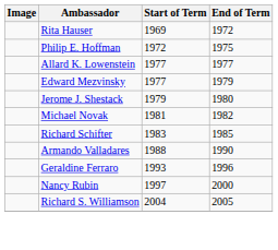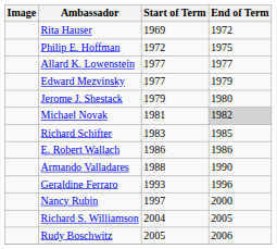 <table class="wikitable">
 <tr>
 <th>Image</th>
 <th>Ambassador</th>
 <th>Start of Term</th>
 <th>End of Term</th>
 </tr>
 <tr>
 <td></td>
 <td><a href='#'>Rita Hauser</a></td>
 <td>1969</td>
 <td>1972</td>
 </tr>
 <tr>
 <td></td>
 <td><a href='#'>Philip E. Hoffman</a></td>
 <td>1972</td>
 <td>1975</td>
 </tr>
 <tr>
 <td></td>
 <td><a href='#'>Allard K. Lowenstein</a></td>
 <td>1977</td>
 <td>1977</td>
 </tr>
 <tr>
 <td></td>
 <td><a href='#'>Edward Mezvinsky</a></td>
 <td>1977</td>
 <td>1979</td>
 </tr>
 <tr>
 <td></td>
 <td><a href='#'>Jerome J. Shestack</a></td>
 <td>1979</td>
 <td>1980</td>
 </tr>
 <tr>
 <td></td>
 <td><a href='#'>Michael Novak</a></td>
 <td>1981</td>
-<td>1982</td>
+<td style="background: lightgrey;">1982</td>
 </tr>
 <tr>
 <td></td>
 <td><a href='#'>Richard Schifter</a></td>
 <td>1983</td>
 <td>1985</td>
+</tr>
+<tr>
+<td></td>
+<td><a href='#'>E. Robert Wallach</a></td>
+<td>1986</td>
+<td>1986</td>
 </tr>
 <tr>
 <td></td>
 <td><a href='#'>Armando Valladares</a></td>
 <td>1988</td>
 <td>1990</td>
 </tr>
 <tr>
 <td></td>
 <td><a href='#'>Geraldine Ferraro</a></td>
 <td>1993</td>
 <td>1996</td>
 </tr>
 <tr>
 <td></td>
 <td><a href='#'>Nancy Rubin</a></td>
 <td>1997</td>
 <td>2000</td>
 </tr>
 <tr>
 <td></td>
 <td><a href='#'>Richard S. Williamson</a></td>
 <td>2004</td>
 <td>2005</td>
 </tr>
 <tr>
+<td></td>
+<td><a href='#'>Rudy Boschwitz</a></td>
+<td>2005</td>
+<td>2006</td>
+</tr>
+<tr>
 </tr>
 </table>
